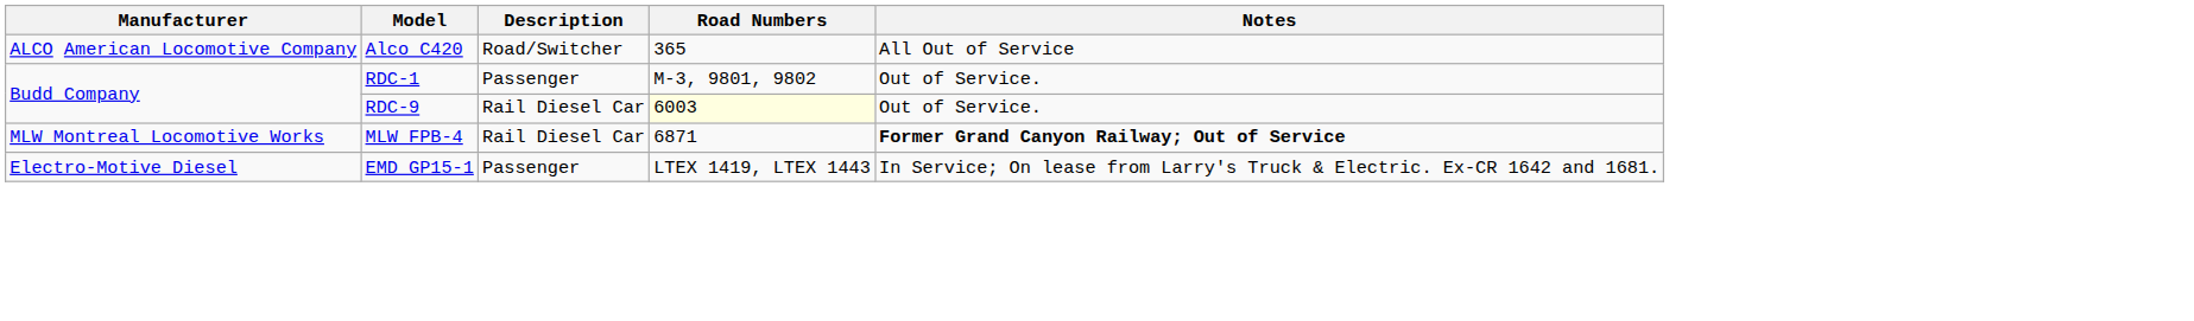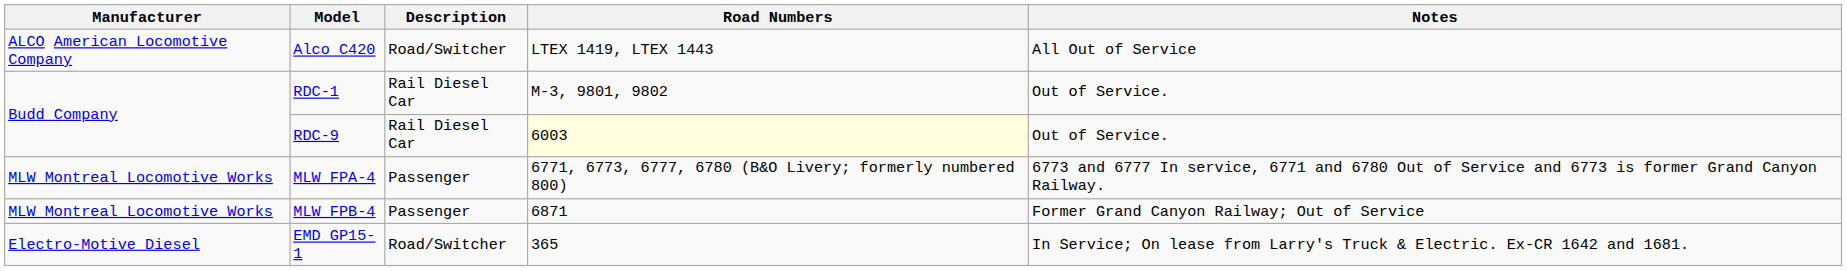 <table class="wikitable sortable collapsible" >
 <tr>
 <th>Manufacturer<br></th>
 <th>Model<br></th>
 <th>Description<br></th>
 <th>Road Numbers<br></th>
 <th class=unsortable>Notes<br></th>
 </tr>
 <tr>
 <td><a href='#'>ALCO</a> <a href='#'>American Locomotive Company</a></td>
 <td><a href='#'>Alco C420</a></td>
 <td>Road/Switcher</td>
-<td>365</td>
+<td>LTEX 1419, LTEX 1443</td>
 <td>All Out of Service</td>
 </tr>
 <tr>
 <td rowspan=2><a href='#'>Budd Company</a></td>
 <td><a href='#'>RDC-1</a></td>
-<td>Passenger</td>
+<td>Rail Diesel Car</td>
 <td>M-3, 9801, 9802</td>
 <td>Out of Service.</td>
 </tr>
 <tr>
 <td><a href='#'>RDC-9</a></td>
 <td>Rail Diesel Car</td>
 <td style="background: lightyellow;">6003</td>
 <td>Out of Service.</td>
 </tr>
 <tr>
 <td><a href='#'>MLW Montreal Locomotive Works</a></td>
+<td><a href='#'>MLW FPA-4</a></td>
+<td>Passenger</td>
+<td>6771, 6773, 6777, 6780 (B&O Livery; formerly numbered 800)</td>
+<td>6773 and 6777 In service, 6771 and 6780 Out of Service and 6773 is former Grand Canyon Railway.</td>
+</tr>
+<tr>
+<td><a href='#'>MLW Montreal Locomotive Works</a></td>
 <td><a href='#'>MLW FPB-4</a></td>
-<td>Rail Diesel Car</td>
+<td>Passenger</td>
 <td>6871</td>
-<td><strong>Former Grand Canyon Railway; Out of Service</strong></td>
+<td>Former Grand Canyon Railway; Out of Service</td>
 </tr>
 <tr>
 <td><a href='#'>Electro-Motive Diesel</a></td>
 <td><a href='#'>EMD GP15-1</a></td>
-<td>Passenger</td>
-<td>LTEX 1419, LTEX 1443</td>
+<td>Road/Switcher</td>
+<td>365</td>
 <td>In Service; On lease from Larry's Truck & Electric. Ex-CR 1642 and 1681.</td>
 </tr>
 </table>
